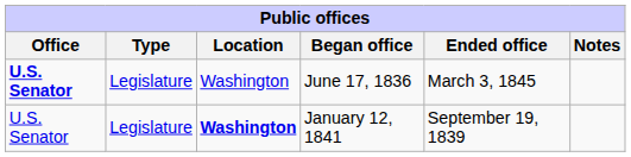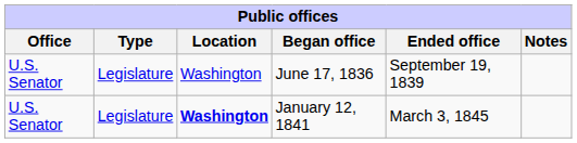 <table class=wikitable style="width: 94%" style="text-align: center;" align="center">
 <tr bgcolor=#cccccc>
 <th colspan=8 style="background: #ccccff;">Public offices</th>
 </tr>
 <tr>
 <th><strong>Office</strong></th>
 <th><strong>Type</strong></th>
 <th><strong>Location</strong></th>
 <th><strong>Began office</strong></th>
 <th><strong>Ended office</strong></th>
 <th><strong>Notes</strong></th>
 </tr>
 <tr>
-<td><strong><a href='#'>U.S. Senator</a></strong></td>
+<td><a href='#'>U.S. Senator</a></td>
 <td><a href='#'>Legislature</a></td>
 <td><a href='#'>Washington</a></td>
 <td>June 17, 1836</td>
-<td>March 3, 1845</td>
+<td>September 19, 1839</td>
 <td></td>
 </tr>
 <tr>
 <td><a href='#'>U.S. Senator</a></td>
 <td><a href='#'>Legislature</a></td>
 <td><strong><a href='#'>Washington</a></strong></td>
 <td>January 12, 1841</td>
-<td>September 19, 1839</td>
+<td>March 3, 1845</td>
 <td></td>
 </tr>
 </table>
